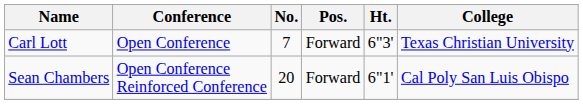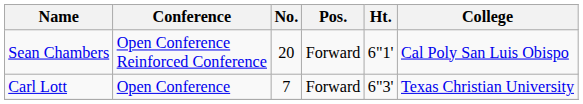 <table class="wikitable" border="1">
 <tr>
 <th>Name</th>
 <th>Conference</th>
 <th>No.</th>
 <th>Pos.</th>
 <th>Ht.</th>
 <th>College</th>
 </tr>
 <tr>
+<td><a href='#'>Sean Chambers</a></td>
+<td><a href='#'>Open Conference</a><br><a href='#'>Reinforced Conference</a></td>
+<td align="center">20</td>
+<td align="center">Forward</td>
+<td align="center">6"1'</td>
+<td><a href='#'>Cal Poly San Luis Obispo</a></td>
+</tr>
+<tr>
 <td><a href='#'>Carl Lott</a></td>
 <td><a href='#'>Open Conference</a></td>
 <td align="center">7</td>
 <td align="center">Forward</td>
 <td align="center">6"3'</td>
 <td><a href='#'>Texas Christian University</a></td>
 </tr>
 <tr>
-<td><a href='#'>Sean Chambers</a></td>
-<td><a href='#'>Open Conference</a><br><a href='#'>Reinforced Conference</a></td>
-<td align="center">20</td>
-<td align="center">Forward</td>
-<td align="center">6"1'</td>
-<td><a href='#'>Cal Poly San Luis Obispo</a></td>
-</tr>
-<tr>
 </tr>
 </table>
